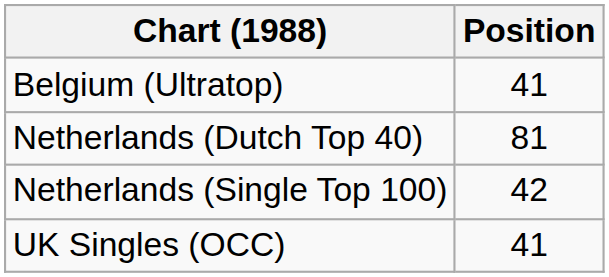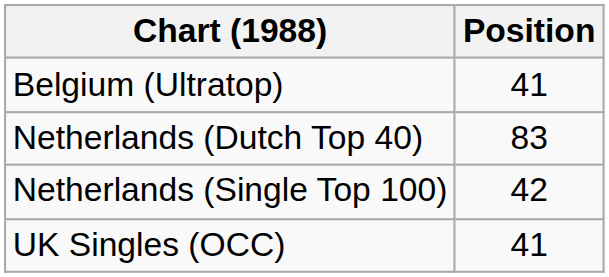 <table class="wikitable sortable">
 <tr>
 <th>Chart (1988)</th>
 <th>Position</th>
 </tr>
 <tr>
 <td>Belgium (Ultratop)</td>
 <td align="center">41</td>
 </tr>
 <tr>
 <td>Netherlands (Dutch Top 40)</td>
-<td align="center">81</td>
+<td align="center">83</td>
 </tr>
 <tr>
 <td>Netherlands (Single Top 100)</td>
 <td align="center">42</td>
 </tr>
 <tr>
 <td>UK Singles (OCC)</td>
 <td align="center">41</td>
 </tr>
 </table>
